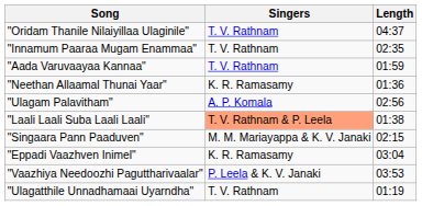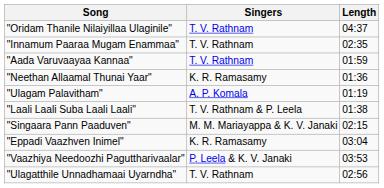 <table class="wikitable">
 <tr>
 <th>Song</th>
 <th>Singers</th>
 <th>Length</th>
 </tr>
 <tr>
 <td>"Oridam Thanile Nilaiyillaa Ulaginile"</td>
 <td><a href='#'>T. V. Rathnam</a></td>
 <td>04:37</td>
 </tr>
 <tr>
 <td>"Innamum Paaraa Mugam Enammaa"</td>
 <td>T. V. Rathnam</td>
 <td>02:35</td>
 </tr>
 <tr>
 <td>"Aada Varuvaayaa Kannaa"</td>
 <td><a href='#'>T. V. Rathnam</a></td>
 <td>01:59</td>
 </tr>
 <tr>
 <td>"Neethan Allaamal Thunai Yaar"</td>
 <td>K. R. Ramasamy</td>
 <td>01:36</td>
 </tr>
 <tr>
 <td>"Ulagam Palavitham"</td>
 <td><a href='#'>A. P. Komala</a></td>
-<td>02:56</td>
+<td>01:19</td>
 </tr>
 <tr>
 <td>"Laali Laali Suba Laali Laali"</td>
-<td style="background: lightsalmon;">T. V. Rathnam & P. Leela</td>
+<td>T. V. Rathnam & P. Leela</td>
 <td>01:38</td>
 </tr>
 <tr>
 <td>"Singaara Pann Paaduven"</td>
 <td>M. M. Mariayappa & K. V. Janaki</td>
 <td>02:15</td>
 </tr>
 <tr>
 <td>"Eppadi Vaazhven Inimel"</td>
 <td>K. R. Ramasamy</td>
 <td>03:04</td>
 </tr>
 <tr>
 <td>"Vaazhiya Needoozhi Paguttharivaalar"</td>
 <td><a href='#'>P. Leela</a> & K. V. Janaki</td>
 <td>03:53</td>
 </tr>
 <tr>
 <td>"Ulagatthile Unnadhamaai Uyarndha"</td>
 <td>T. V. Rathnam</td>
-<td>01:19</td>
+<td>02:56</td>
 </tr>
 </table>
